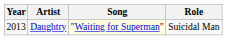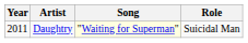 <table class="wikitable">
 <tr>
 <th>Year</th>
 <th>Artist</th>
 <th>Song</th>
 <th>Role</th>
 </tr>
 <tr>
-<td>2013</td>
+<td>2011</td>
 <td><a href='#'>Daughtry</a></td>
 <td style="background: lightyellow;">"<a href='#'>Waiting for Superman</a>"</td>
 <td>Suicidal Man</td>
 </tr>
 </table>
